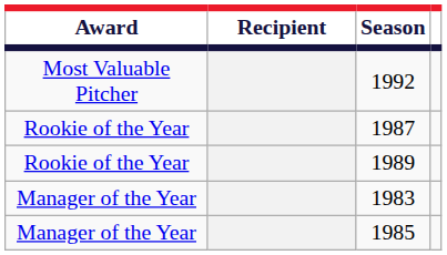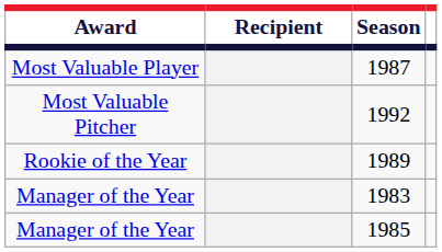 <table class="wikitable sortable plainrowheaders" style="text-align:center">
 <tr>
 <th scope="col" style="background-color:#ffffff; border-top:#EC1B2B 5px solid; border-bottom:#151240 5px solid; color:#151240" width="140px">Award</th>
 <th scope="col" style="background-color:#ffffff; border-top:#EC1B2B 5px solid; border-bottom:#151240 5px solid; color:#151240" width="100px">Recipient</th>
 <th scope="col" style="background-color:#ffffff; border-top:#EC1B2B 5px solid; border-bottom:#151240 5px solid; color:#151240">Season</th>
 <th class="unsortable" scope="col" style="background-color:#ffffff; border-top:#EC1B2B 5px solid; border-bottom:#151240 5px solid; color:#151240"></th>
 </tr>
 <tr>
+<td><a href='#'>Most Valuable Player</a></td>
+<th scope="row" style="text-align:center"></th>
+<td>1987</td>
+<td></td>
+</tr>
+<tr>
 <td><a href='#'>Most Valuable Pitcher</a></td>
 <th scope="row" style="text-align:center"></th>
 <td>1992</td>
-<td></td>
-</tr>
-<tr>
-<td><a href='#'>Rookie of the Year</a></td>
-<th scope="row" style="text-align:center"></th>
-<td>1987</td>
 <td></td>
 </tr>
 <tr>
 <td><a href='#'>Rookie of the Year</a></td>
 <th scope="row" style="text-align:center"></th>
 <td>1989</td>
 <td></td>
 </tr>
 <tr>
 <td><a href='#'>Manager of the Year</a></td>
 <th scope="row" style="text-align:center"></th>
 <td>1983</td>
 <td></td>
 </tr>
 <tr>
 <td><a href='#'>Manager of the Year</a></td>
 <th scope="row" style="text-align:center"></th>
 <td>1985</td>
 <td></td>
 </tr>
 </table>
